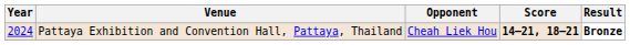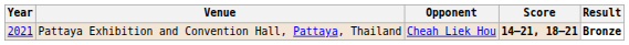 <table class="sortable wikitable" style="font-size: 90%;">
 <tr>
 <th>Year</th>
 <th>Venue</th>
 <th>Opponent</th>
 <th>Score</th>
 <th>Result</th>
 </tr>
 <tr style="background:#F3E6D7">
-<td align="center"><a href='#'>2024</a></td>
+<td align="center"><a href='#'>2021</a></td>
 <td align="left">Pattaya Exhibition and Convention Hall, <a href='#'>Pattaya</a>, Thailand</td>
 <td align="left"> <a href='#'>Cheah Liek Hou</a></td>
 <td align="left"><strong>14–21, 18–21</strong></td>
 <td style="text-align:left; background:white"> <strong>Bronze</strong></td>
 </tr>
 </table>
